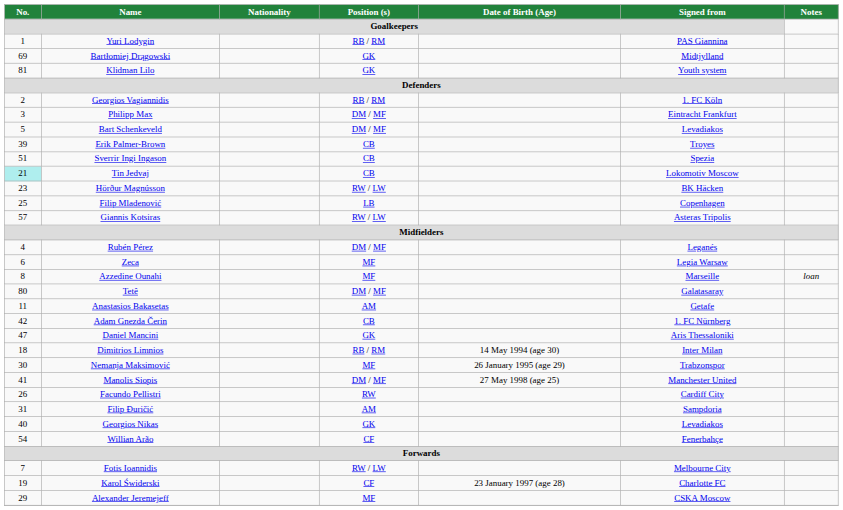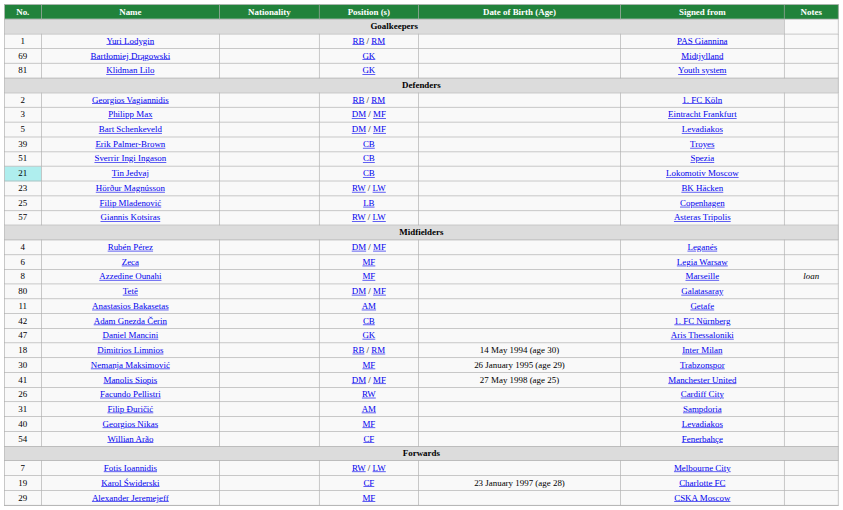 <table class="wikitable" style="text-align:center; font-size:90%; width:85%;">
 <tr>
 <th style="background:#21823b; color:white; text-align:center;">No.</th>
 <th style="background:#21823b; color:white; text-align:center;">Name</th>
 <th style="background:#21823b; color:white; text-align:center;">Nationality</th>
 <th style="background:#21823b; color:white; text-align:center;">Position (s)</th>
 <th style="background:#21823b; color:white; text-align:center;">Date of Birth (Age)</th>
 <th style="background:#21823b; color:white; text-align:center;">Signed from</th>
 <th style="background:#21823b; color:white; text-align:center;">Notes</th>
 </tr>
 <tr>
 <th colspan="6" style="background:#dcdcdc; text-align:center;">Goalkeepers</th>
 </tr>
 <tr>
 <td>1</td>
 <td><a href='#'>Yuri Lodygin</a></td>
 <td> </td>
 <td><a href='#'>RB</a> / <a href='#'>RM</a></td>
 <td></td>
 <td> <a href='#'>PAS Giannina</a></td>
 <td></td>
 </tr>
 <tr>
 <td>69</td>
 <td><a href='#'>Bartłomiej Drągowski</a></td>
 <td></td>
 <td><a href='#'>GK</a></td>
 <td></td>
 <td> <a href='#'>Midtjylland</a></td>
 <td></td>
 </tr>
 <tr>
 <td>81</td>
 <td><a href='#'>Klidman Lilo</a></td>
 <td> </td>
 <td><a href='#'>GK</a></td>
 <td></td>
 <td><a href='#'>Youth system</a></td>
 <td></td>
 </tr>
 <tr>
 <th colspan="7" style="background:#dcdcdc; text-align:center;">Defenders</th>
 </tr>
 <tr>
 <td>2</td>
 <td><a href='#'>Georgios Vagiannidis</a></td>
 <td></td>
 <td><a href='#'>RB</a> / <a href='#'>RM</a></td>
 <td></td>
 <td> <a href='#'>1. FC Köln</a></td>
 <td></td>
 </tr>
 <tr>
 <td>3</td>
 <td><a href='#'>Philipp Max</a></td>
 <td></td>
 <td><a href='#'>DM</a> / <a href='#'>MF</a></td>
 <td></td>
 <td> <a href='#'>Eintracht Frankfurt</a></td>
 <td></td>
 </tr>
 <tr>
 <td>5</td>
 <td><a href='#'>Bart Schenkeveld</a></td>
 <td></td>
 <td><a href='#'>DM</a> / <a href='#'>MF</a></td>
 <td></td>
 <td> <a href='#'>Levadiakos</a></td>
 <td></td>
 </tr>
 <tr>
 <td>39</td>
 <td><a href='#'>Erik Palmer-Brown</a></td>
 <td></td>
 <td><a href='#'>CB</a></td>
 <td></td>
 <td> <a href='#'>Troyes</a></td>
 <td></td>
 </tr>
 <tr>
 <td>51</td>
 <td><a href='#'>Sverrir Ingi Ingason</a></td>
 <td></td>
 <td><a href='#'>CB</a></td>
 <td></td>
 <td> <a href='#'>Spezia</a></td>
 <td></td>
 </tr>
 <tr>
 <td style="background: paleturquoise;">21</td>
 <td><a href='#'>Tin Jedvaj</a></td>
 <td></td>
 <td><a href='#'>CB</a></td>
 <td></td>
 <td> <a href='#'>Lokomotiv Moscow</a></td>
 <td></td>
 </tr>
 <tr>
 <td>23</td>
 <td><a href='#'>Hörður Magnússon</a></td>
 <td></td>
 <td><a href='#'>RW</a> / <a href='#'>LW</a></td>
 <td></td>
 <td> <a href='#'>BK Häcken</a></td>
 <td></td>
 </tr>
 <tr>
 <td>25</td>
 <td><a href='#'>Filip Mladenović</a></td>
 <td></td>
 <td><a href='#'>LB</a></td>
 <td></td>
 <td> <a href='#'>Copenhagen</a></td>
 <td></td>
 </tr>
 <tr>
 <td>57</td>
 <td><a href='#'>Giannis Kotsiras</a></td>
 <td></td>
 <td><a href='#'>RW</a> / <a href='#'>LW</a></td>
 <td></td>
 <td> <a href='#'>Asteras Tripolis</a></td>
 <td></td>
 </tr>
 <tr>
 <th colspan="7" style="background:#dcdcdc; text-align:center;">Midfielders</th>
 </tr>
 <tr>
 <td>4</td>
 <td><a href='#'>Rubén Pérez</a></td>
 <td></td>
 <td><a href='#'>DM</a> / <a href='#'>MF</a></td>
 <td></td>
 <td> <a href='#'>Leganés</a></td>
 <td></td>
 </tr>
 <tr>
 <td>6</td>
 <td><a href='#'>Zeca</a></td>
 <td> </td>
 <td><a href='#'>MF</a></td>
 <td></td>
 <td> <a href='#'>Legia Warsaw</a></td>
 <td></td>
 </tr>
 <tr>
 <td>8</td>
 <td><a href='#'>Azzedine Ounahi</a></td>
 <td></td>
 <td><a href='#'>MF</a></td>
 <td></td>
 <td> <a href='#'>Marseille</a></td>
 <td><em>loan</em></td>
 </tr>
 <tr>
 <td>80</td>
 <td><a href='#'>Tetê</a></td>
 <td></td>
 <td><a href='#'>DM</a> / <a href='#'>MF</a></td>
 <td></td>
 <td> <a href='#'>Galatasaray</a></td>
 <td></td>
 </tr>
 <tr>
 <td>11</td>
 <td><a href='#'>Anastasios Bakasetas</a></td>
 <td></td>
 <td><a href='#'>AM</a></td>
 <td></td>
 <td> <a href='#'>Getafe</a></td>
 <td></td>
 </tr>
 <tr>
 <td>42</td>
 <td><a href='#'>Adam Gnezda Čerin</a></td>
 <td></td>
 <td><a href='#'>CB</a></td>
 <td></td>
 <td> <a href='#'>1. FC Nürnberg</a></td>
 <td></td>
 </tr>
 <tr>
 <td>47</td>
 <td><a href='#'>Daniel Mancini</a></td>
 <td> </td>
 <td><a href='#'>GK</a></td>
 <td></td>
 <td> <a href='#'>Aris Thessaloniki</a></td>
 <td></td>
 </tr>
 <tr>
 <td>18</td>
 <td><a href='#'>Dimitrios Limnios</a></td>
 <td> </td>
 <td><a href='#'>RB</a> / <a href='#'>RM</a></td>
 <td>14 May 1994 (age 30)</td>
 <td> <a href='#'>Inter Milan</a></td>
 <td></td>
 </tr>
 <tr>
 <td>30</td>
 <td><a href='#'>Nemanja Maksimović</a></td>
 <td></td>
 <td><a href='#'>MF</a></td>
 <td>26 January 1995 (age 29)</td>
 <td> <a href='#'>Trabzonspor</a></td>
 <td></td>
 </tr>
 <tr>
 <td>41</td>
 <td><a href='#'>Manolis Siopis</a></td>
 <td></td>
 <td><a href='#'>DM</a> / <a href='#'>MF</a></td>
 <td>27 May 1998 (age 25)</td>
 <td> <a href='#'>Manchester United</a></td>
 </tr>
 <tr>
 <td>26</td>
 <td><a href='#'>Facundo Pellistri</a></td>
 <td></td>
 <td><a href='#'>RW</a></td>
 <td></td>
 <td> <a href='#'>Cardiff City</a></td>
 <td></td>
 </tr>
 <tr>
 <td>31</td>
 <td><a href='#'>Filip Đuričić</a></td>
 <td></td>
 <td><a href='#'>AM</a></td>
 <td></td>
 <td> <a href='#'>Sampdoria</a></td>
 <td></td>
 </tr>
 <tr>
 <td>40</td>
 <td><a href='#'>Georgios Nikas</a></td>
 <td></td>
-<td><a href='#'>GK</a></td>
+<td><a href='#'>MF</a></td>
 <td></td>
 <td> <a href='#'>Levadiakos</a></td>
 <td></td>
 </tr>
 <tr>
 <td>54</td>
 <td><a href='#'>Willian Arão</a></td>
 <td></td>
 <td><a href='#'>CF</a></td>
 <td></td>
 <td> <a href='#'>Fenerbahçe</a></td>
 <td></td>
 </tr>
 <tr>
 <th colspan="7" style="background:#dcdcdc; text-align:center;">Forwards</th>
 </tr>
 <tr>
 <td>7</td>
 <td><a href='#'>Fotis Ioannidis</a></td>
 <td></td>
 <td><a href='#'>RW</a> / <a href='#'>LW</a></td>
 <td></td>
 <td> <a href='#'>Melbourne City</a></td>
 <td></td>
 </tr>
 <tr>
 <td>19</td>
 <td><a href='#'>Karol Świderski</a></td>
 <td></td>
 <td><a href='#'>CF</a></td>
 <td>23 January 1997 (age 28)</td>
 <td> <a href='#'>Charlotte FC</a></td>
 <td></td>
 </tr>
 <tr>
 <td>29</td>
 <td><a href='#'>Alexander Jeremejeff</a></td>
 <td></td>
 <td><a href='#'>MF</a></td>
 <td></td>
 <td> <a href='#'>CSKA Moscow</a></td>
 <td></td>
 </tr>
 <tr>
 </tr>
 </table>
